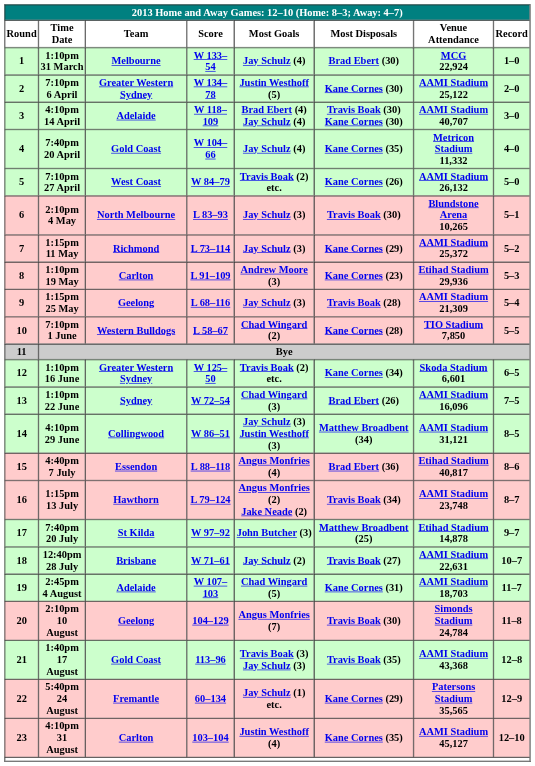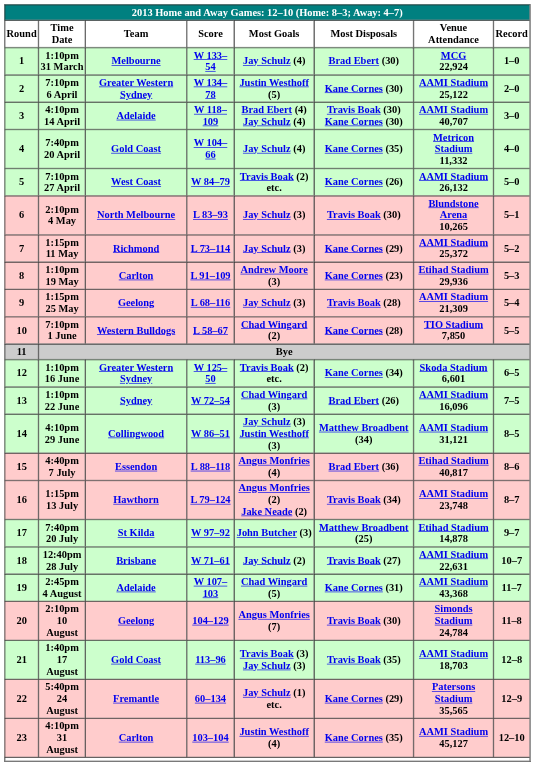 <table border="1" cellpadding="2" cellspacing="0" style="width: 810px;" class="collapsible">
 <tr style="text-align:center; background:teal; color:white; font-weight:bold">
 <th colspan="8">2013 Home and Away Games: 12–10 (Home: 8–3; Away: 4–7)</th>
 </tr>
 <tr style="background:; text-align:center; font-weight: bold">
 <td>Round</td>
 <td>Time<br>Date</td>
 <td>Team</td>
 <td>Score</td>
 <td>Most Goals</td>
 <td>Most Disposals</td>
 <td>Venue<br>Attendance</td>
 <td>Record</td>
 </tr>
 <tr style="background:#cfc; text-align:center; font-weight: bold">
 <td>1</td>
 <td>1:10pm<br>31 March</td>
 <td><a href='#'>Melbourne</a></td>
 <td><a href='#'>W 133–54</a></td>
 <td><a href='#'>Jay Schulz</a> (4)</td>
 <td><a href='#'>Brad Ebert</a> (30)</td>
 <td><a href='#'>MCG</a><br>22,924</td>
 <td>1–0</td>
 </tr>
 <tr style="background:#cfc; text-align:center; font-weight: bold">
 <td>2</td>
 <td>7:10pm<br>6 April</td>
 <td><a href='#'>Greater Western Sydney</a></td>
 <td><a href='#'>W 134–78</a></td>
 <td><a href='#'>Justin Westhoff</a> (5)</td>
 <td><a href='#'>Kane Cornes</a> (30)</td>
 <td><a href='#'>AAMI Stadium</a><br>25,122</td>
 <td>2–0</td>
 </tr>
 <tr style="background:#cfc; text-align:center; font-weight: bold">
 <td>3</td>
 <td>4:10pm<br>14 April</td>
 <td><a href='#'>Adelaide</a></td>
 <td><a href='#'>W 118–109</a></td>
 <td><a href='#'>Brad Ebert</a> (4)<br><a href='#'>Jay Schulz</a> (4)</td>
 <td><a href='#'>Travis Boak</a> (30)<br><a href='#'>Kane Cornes</a> (30)</td>
 <td><a href='#'>AAMI Stadium</a><br>40,707</td>
 <td>3–0</td>
 </tr>
 <tr style="background:#cfc; text-align:center; font-weight: bold">
 <td>4</td>
 <td>7:40pm<br>20 April</td>
 <td><a href='#'>Gold Coast</a></td>
 <td><a href='#'>W 104–66</a></td>
 <td><a href='#'>Jay Schulz</a> (4)</td>
 <td><a href='#'>Kane Cornes</a> (35)</td>
 <td><a href='#'>Metricon Stadium</a><br>11,332</td>
 <td>4–0</td>
 </tr>
 <tr style="background:#cfc; text-align:center; font-weight: bold">
 <td>5</td>
 <td>7:10pm<br>27 April</td>
 <td><a href='#'>West Coast</a></td>
 <td><a href='#'>W 84–79</a></td>
 <td><a href='#'>Travis Boak</a> (2)<br>etc.</td>
 <td><a href='#'>Kane Cornes</a> (26)</td>
 <td><a href='#'>AAMI Stadium</a><br>26,132</td>
 <td>5–0</td>
 </tr>
 <tr style="background:#fcc; text-align:center; font-weight: bold">
 <td>6</td>
 <td>2:10pm<br>4 May</td>
 <td><a href='#'>North Melbourne</a></td>
 <td><a href='#'>L 83–93</a></td>
 <td><a href='#'>Jay Schulz</a> (3)</td>
 <td><a href='#'>Travis Boak</a> (30)</td>
 <td><a href='#'>Blundstone Arena</a><br>10,265</td>
 <td>5–1</td>
 </tr>
 <tr style="background:#fcc; text-align:center; font-weight: bold">
 <td>7</td>
 <td>1:15pm<br>11 May</td>
 <td><a href='#'>Richmond</a></td>
 <td><a href='#'>L 73–114</a></td>
 <td><a href='#'>Jay Schulz</a> (3)</td>
 <td><a href='#'>Kane Cornes</a> (29)</td>
 <td><a href='#'>AAMI Stadium</a><br>25,372</td>
 <td>5–2</td>
 </tr>
 <tr style="background:#fcc; text-align:center; font-weight: bold">
 <td>8</td>
 <td>1:10pm<br>19 May</td>
 <td><a href='#'>Carlton</a></td>
 <td><a href='#'>L 91–109</a></td>
 <td><a href='#'>Andrew Moore</a> (3)</td>
 <td><a href='#'>Kane Cornes</a> (23)</td>
 <td><a href='#'>Etihad Stadium</a><br>29,936</td>
 <td>5–3</td>
 </tr>
 <tr style="background:#fcc; text-align:center; font-weight: bold">
 <td>9</td>
 <td>1:15pm<br>25 May</td>
 <td><a href='#'>Geelong</a></td>
 <td><a href='#'>L 68–116</a></td>
 <td><a href='#'>Jay Schulz</a> (3)</td>
 <td><a href='#'>Travis Boak</a> (28)</td>
 <td><a href='#'>AAMI Stadium</a><br>21,309</td>
 <td>5–4</td>
 </tr>
 <tr style="background:#fcc; text-align:center; font-weight: bold">
 <td>10</td>
 <td>7:10pm<br>1 June</td>
 <td><a href='#'>Western Bulldogs</a></td>
 <td><a href='#'>L 58–67</a></td>
 <td><a href='#'>Chad Wingard</a> (2)</td>
 <td><a href='#'>Kane Cornes</a> (28)</td>
 <td><a href='#'>TIO Stadium</a><br>7,850</td>
 <td>5–5</td>
 </tr>
 <tr style="background:#CCCCCC; text-align:center; font-weight: bold">
 <td>11</td>
 <td colspan="7">Bye</td>
 </tr>
 <tr style="background:#cfc; text-align:center; font-weight: bold">
 <td>12</td>
 <td>1:10pm<br>16 June</td>
 <td><a href='#'>Greater Western Sydney</a></td>
 <td><a href='#'>W 125–50</a></td>
 <td><a href='#'>Travis Boak</a> (2)<br>etc.</td>
 <td><a href='#'>Kane Cornes</a> (34)</td>
 <td><a href='#'>Skoda Stadium</a><br>6,601</td>
 <td>6–5</td>
 </tr>
 <tr style="background:#cfc; text-align:center; font-weight: bold">
 <td>13</td>
 <td>1:10pm<br>22 June</td>
 <td><a href='#'>Sydney</a></td>
 <td><a href='#'>W 72–54</a></td>
 <td><a href='#'>Chad Wingard</a> (3)</td>
 <td><a href='#'>Brad Ebert</a> (26)</td>
 <td><a href='#'>AAMI Stadium</a><br>16,096</td>
 <td>7–5</td>
 </tr>
 <tr style="background:#cfc; text-align:center; font-weight: bold">
 <td>14</td>
 <td>4:10pm<br>29 June</td>
 <td><a href='#'>Collingwood</a></td>
 <td><a href='#'>W 86–51</a></td>
 <td><a href='#'>Jay Schulz</a> (3)<br><a href='#'>Justin Westhoff</a> (3)</td>
 <td><a href='#'>Matthew Broadbent</a> (34)</td>
 <td><a href='#'>AAMI Stadium</a><br>31,121</td>
 <td>8–5</td>
 </tr>
 <tr style="background:#fcc; text-align:center; font-weight: bold">
 <td>15</td>
 <td>4:40pm<br>7 July</td>
 <td><a href='#'>Essendon</a></td>
 <td><a href='#'>L 88–118</a></td>
 <td><a href='#'>Angus Monfries</a> (4)</td>
 <td><a href='#'>Brad Ebert</a> (36)</td>
 <td><a href='#'>Etihad Stadium</a><br>40,817</td>
 <td>8–6</td>
 </tr>
 <tr style="background:#fcc; text-align:center; font-weight: bold">
 <td>16</td>
 <td>1:15pm<br>13 July</td>
 <td><a href='#'>Hawthorn</a></td>
 <td><a href='#'>L 79–124</a></td>
 <td><a href='#'>Angus Monfries</a> (2)<br><a href='#'>Jake Neade</a> (2)</td>
 <td><a href='#'>Travis Boak</a> (34)</td>
 <td><a href='#'>AAMI Stadium</a><br>23,748</td>
 <td>8–7</td>
 </tr>
 <tr style="background:#cfc; text-align:center; font-weight: bold">
 <td>17</td>
 <td>7:40pm<br>20 July</td>
 <td><a href='#'>St Kilda</a></td>
 <td><a href='#'>W 97–92</a></td>
 <td><a href='#'>John Butcher</a> (3)</td>
 <td><a href='#'>Matthew Broadbent</a> (25)</td>
 <td><a href='#'>Etihad Stadium</a><br>14,878</td>
 <td>9–7</td>
 </tr>
 <tr style="background:#cfc; text-align:center; font-weight: bold">
 <td>18</td>
 <td>12:40pm<br>28 July</td>
 <td><a href='#'>Brisbane</a></td>
 <td><a href='#'>W 71–61</a></td>
 <td><a href='#'>Jay Schulz</a> (2)</td>
 <td><a href='#'>Travis Boak</a> (27)</td>
 <td><a href='#'>AAMI Stadium</a><br>22,631</td>
 <td>10–7</td>
 </tr>
 <tr style="background:#cfc; text-align:center; font-weight: bold">
 <td>19</td>
 <td>2:45pm<br>4 August</td>
 <td><a href='#'>Adelaide</a></td>
 <td><a href='#'>W 107–103</a></td>
 <td><a href='#'>Chad Wingard</a> (5)</td>
 <td><a href='#'>Kane Cornes</a> (31)</td>
-<td><a href='#'>AAMI Stadium</a><br>18,703</td>
+<td><a href='#'>AAMI Stadium</a><br>43,368</td>
 <td>11–7</td>
 </tr>
 <tr style="background:#fcc; text-align:center; font-weight: bold">
 <td>20</td>
 <td>2:10pm<br>10 August</td>
 <td><a href='#'>Geelong</a></td>
 <td><a href='#'>104–129</a></td>
 <td><a href='#'>Angus Monfries</a> (7)</td>
 <td><a href='#'>Travis Boak</a> (30)</td>
 <td><a href='#'>Simonds Stadium</a><br>24,784</td>
 <td>11–8</td>
 </tr>
 <tr style="background:#cfc; text-align:center; font-weight: bold">
 <td>21</td>
 <td>1:40pm<br>17 August</td>
 <td><a href='#'>Gold Coast</a></td>
 <td><a href='#'>113–96</a></td>
 <td><a href='#'>Travis Boak</a> (3)<br><a href='#'>Jay Schulz</a> (3)</td>
 <td><a href='#'>Travis Boak</a> (35)</td>
-<td><a href='#'>AAMI Stadium</a><br>43,368</td>
+<td><a href='#'>AAMI Stadium</a><br>18,703</td>
 <td>12–8</td>
 </tr>
 <tr style="background:#fcc; text-align:center; font-weight: bold">
 <td>22</td>
 <td>5:40pm<br>24 August</td>
 <td><a href='#'>Fremantle</a></td>
 <td><a href='#'>60–134</a></td>
 <td><a href='#'>Jay Schulz</a> (1)<br>etc.</td>
 <td><a href='#'>Kane Cornes</a> (29)</td>
 <td><a href='#'>Patersons Stadium</a><br>35,565</td>
 <td>12–9</td>
 </tr>
 <tr style="background:#fcc; text-align:center; font-weight: bold">
 <td>23</td>
 <td>4:10pm<br>31 August</td>
 <td><a href='#'>Carlton</a></td>
 <td><a href='#'>103–104</a></td>
 <td><a href='#'>Justin Westhoff</a> (4)</td>
 <td><a href='#'>Kane Cornes</a> (35)</td>
 <td><a href='#'>AAMI Stadium</a><br>45,127</td>
 <td>12–10</td>
 </tr>
 <tr style="text-align:center;">
 <td colspan=8> </td>
 </tr>
 </table>
